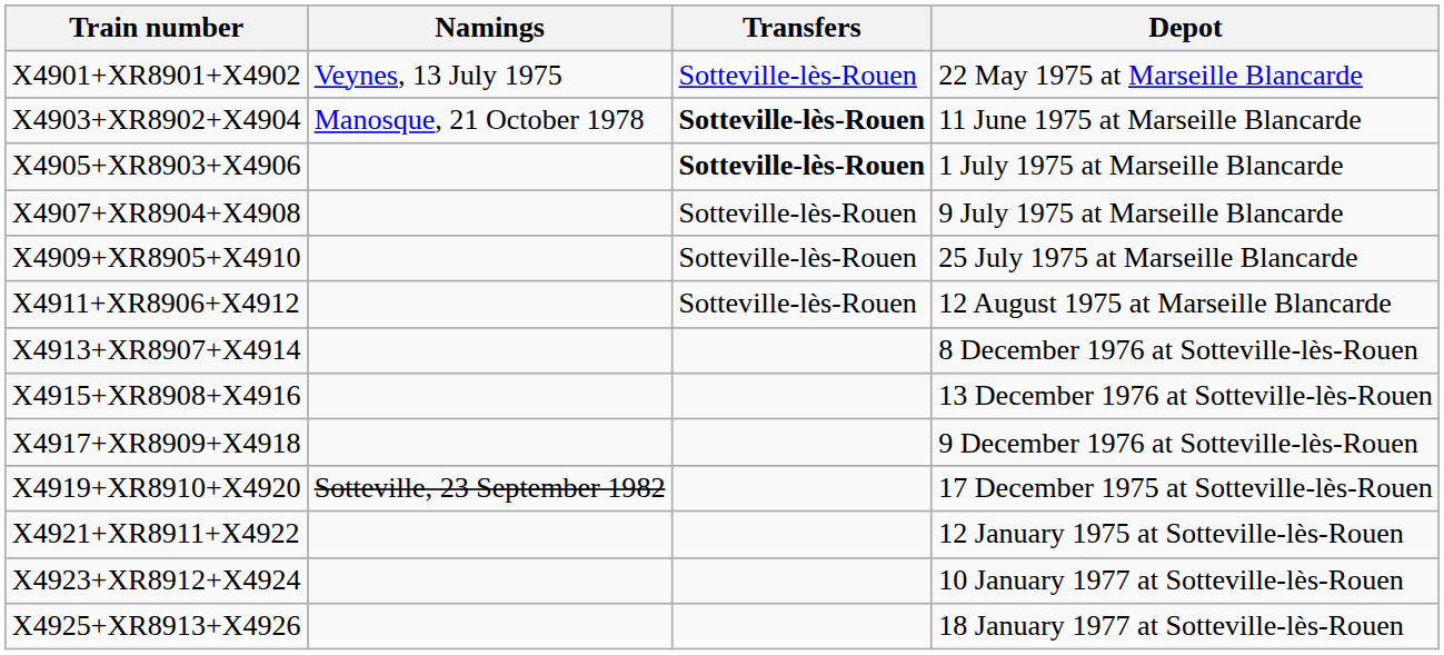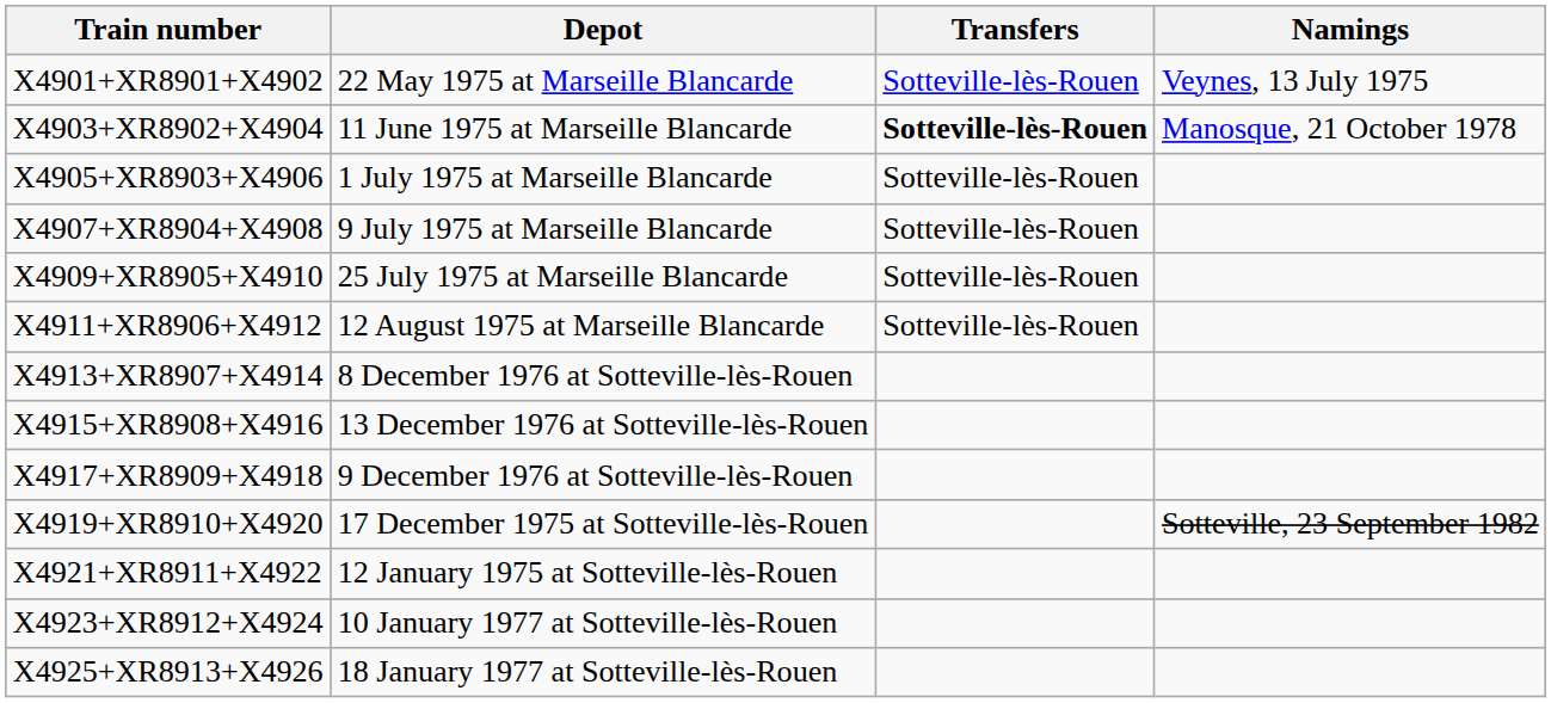 <table class="wikitable">
 <tr>
 <th>Train number</th>
+<th>Depot</th>
+<th>Transfers</th>
 <th>Namings</th>
-<th>Transfers</th>
-<th>Depot</th>
 </tr>
 <tr>
 <td>X4901+XR8901+X4902</td>
+<td>22 May 1975 at <a href='#'>Marseille Blancarde</a></td>
+<td><a href='#'>Sotteville-lès-Rouen</a></td>
 <td><a href='#'>Veynes</a>, 13 July 1975</td>
-<td><a href='#'>Sotteville-lès-Rouen</a></td>
-<td>22 May 1975 at <a href='#'>Marseille Blancarde</a></td>
 </tr>
 <tr>
 <td>X4903+XR8902+X4904</td>
+<td>11 June 1975 at Marseille Blancarde</td>
+<td><strong>Sotteville-lès-Rouen</strong></td>
 <td><a href='#'>Manosque</a>, 21 October 1978</td>
-<td><strong>Sotteville-lès-Rouen</strong></td>
-<td>11 June 1975 at Marseille Blancarde</td>
 </tr>
 <tr>
 <td>X4905+XR8903+X4906</td>
+<td>1 July 1975 at Marseille Blancarde</td>
+<td>Sotteville-lès-Rouen</td>
 <td></td>
-<td><strong>Sotteville-lès-Rouen</strong></td>
-<td>1 July 1975 at Marseille Blancarde</td>
 </tr>
 <tr>
 <td>X4907+XR8904+X4908</td>
+<td>9 July 1975 at Marseille Blancarde</td>
+<td>Sotteville-lès-Rouen</td>
 <td></td>
-<td>Sotteville-lès-Rouen</td>
-<td>9 July 1975 at Marseille Blancarde</td>
 </tr>
 <tr>
 <td>X4909+XR8905+X4910</td>
+<td>25 July 1975 at Marseille Blancarde</td>
+<td>Sotteville-lès-Rouen</td>
 <td></td>
-<td>Sotteville-lès-Rouen</td>
-<td>25 July 1975 at Marseille Blancarde</td>
 </tr>
 <tr>
 <td>X4911+XR8906+X4912</td>
+<td>12 August 1975 at Marseille Blancarde</td>
+<td>Sotteville-lès-Rouen</td>
 <td></td>
-<td>Sotteville-lès-Rouen</td>
-<td>12 August 1975 at Marseille Blancarde</td>
 </tr>
 <tr>
 <td>X4913+XR8907+X4914</td>
+<td>8 December 1976 at Sotteville-lès-Rouen</td>
 <td></td>
 <td></td>
-<td>8 December 1976 at Sotteville-lès-Rouen</td>
 </tr>
 <tr>
 <td>X4915+XR8908+X4916</td>
+<td>13 December 1976 at Sotteville-lès-Rouen</td>
 <td></td>
 <td></td>
-<td>13 December 1976 at Sotteville-lès-Rouen</td>
 </tr>
 <tr>
 <td>X4917+XR8909+X4918</td>
+<td>9 December 1976 at Sotteville-lès-Rouen</td>
 <td></td>
 <td></td>
-<td>9 December 1976 at Sotteville-lès-Rouen</td>
 </tr>
 <tr>
 <td>X4919+XR8910+X4920</td>
+<td>17 December 1975 at Sotteville-lès-Rouen</td>
+<td></td>
 <td><s>Sotteville, 23 September 1982</s></td>
-<td></td>
-<td>17 December 1975 at Sotteville-lès-Rouen</td>
 </tr>
 <tr>
 <td>X4921+XR8911+X4922</td>
+<td>12 January 1975 at Sotteville-lès-Rouen</td>
 <td></td>
 <td></td>
-<td>12 January 1975 at Sotteville-lès-Rouen</td>
 </tr>
 <tr>
 <td>X4923+XR8912+X4924</td>
+<td>10 January 1977 at Sotteville-lès-Rouen</td>
 <td></td>
 <td></td>
-<td>10 January 1977 at Sotteville-lès-Rouen</td>
 </tr>
 <tr>
 <td>X4925+XR8913+X4926</td>
+<td>18 January 1977 at Sotteville-lès-Rouen</td>
 <td></td>
 <td></td>
-<td>18 January 1977 at Sotteville-lès-Rouen</td>
 </tr>
 </table>
